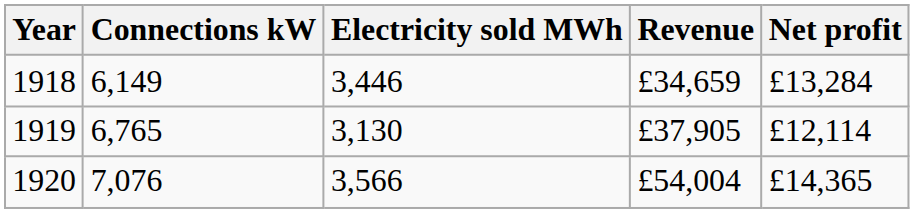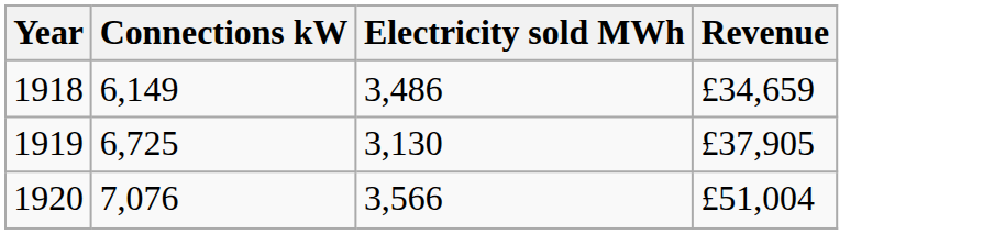 <table class="wikitable">
 <tr>
 <th>Year</th>
 <th>Connections  kW</th>
 <th>Electricity  sold MWh</th>
 <th>Revenue</th>
-<th>Net  profit</th>
 </tr>
 <tr>
 <td>1918</td>
 <td>6,149</td>
-<td>3,446</td>
+<td>3,486</td>
 <td>£34,659</td>
-<td>£13,284</td>
 </tr>
 <tr>
 <td>1919</td>
-<td>6,765</td>
+<td>6,725</td>
 <td>3,130</td>
 <td>£37,905</td>
-<td>£12,114</td>
 </tr>
 <tr>
 <td>1920</td>
 <td>7,076</td>
 <td>3,566</td>
-<td>£54,004</td>
-<td>£14,365</td>
+<td>£51,004</td>
 </tr>
 </table>
